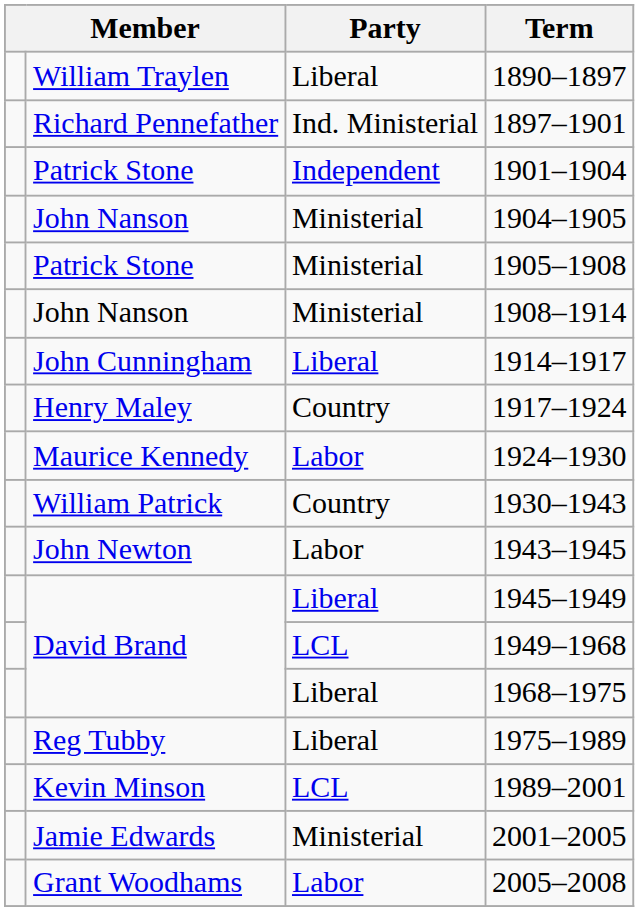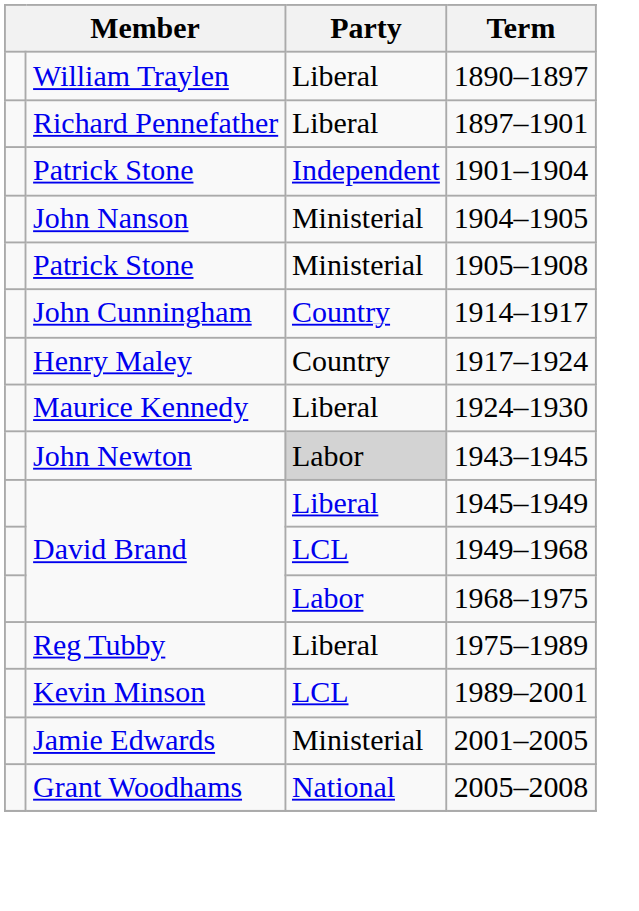 <table class="wikitable">
 <tr>
 <th colspan="2">Member</th>
 <th>Party</th>
 <th>Term</th>
 </tr>
 <tr>
 <td> </td>
 <td><a href='#'>William Traylen</a></td>
 <td>Liberal</td>
 <td>1890–1897</td>
 </tr>
 <tr>
 <td> </td>
 <td><a href='#'>Richard Pennefather</a></td>
-<td>Ind. Ministerial</td>
+<td>Liberal</td>
 <td>1897–1901</td>
 </tr>
 <tr>
 <td> </td>
 <td><a href='#'>Patrick Stone</a></td>
 <td><a href='#'>Independent</a></td>
 <td>1901–1904</td>
 </tr>
 <tr>
 <td> </td>
 <td><a href='#'>John Nanson</a></td>
 <td>Ministerial</td>
 <td>1904–1905</td>
 </tr>
 <tr>
 <td> </td>
 <td><a href='#'>Patrick Stone</a></td>
 <td>Ministerial</td>
 <td>1905–1908</td>
 </tr>
 <tr>
 <td> </td>
-<td>John Nanson</td>
-<td>Ministerial</td>
-<td>1908–1914</td>
-</tr>
-<tr>
-<td> </td>
 <td><a href='#'>John Cunningham</a></td>
-<td><a href='#'>Liberal</a></td>
+<td><a href='#'>Country</a></td>
 <td>1914–1917</td>
 </tr>
 <tr>
 <td> </td>
 <td><a href='#'>Henry Maley</a></td>
 <td>Country</td>
 <td>1917–1924</td>
 </tr>
 <tr>
 <td> </td>
 <td><a href='#'>Maurice Kennedy</a></td>
-<td><a href='#'>Labor</a></td>
+<td>Liberal</td>
 <td>1924–1930</td>
 </tr>
 <tr>
 <td> </td>
-<td><a href='#'>William Patrick</a></td>
-<td>Country</td>
-<td>1930–1943</td>
-</tr>
-<tr>
-<td> </td>
 <td><a href='#'>John Newton</a></td>
-<td>Labor</td>
+<td style="background: lightgrey;">Labor</td>
 <td>1943–1945</td>
 </tr>
 <tr>
 <td> </td>
 <td rowspan="3"><a href='#'>David Brand</a></td>
 <td><a href='#'>Liberal</a></td>
 <td>1945–1949</td>
 </tr>
 <tr>
 <td> </td>
 <td><a href='#'>LCL</a></td>
 <td>1949–1968</td>
 </tr>
 <tr>
 <td> </td>
-<td>Liberal</td>
+<td><a href='#'>Labor</a></td>
 <td>1968–1975</td>
 </tr>
 <tr>
 <td> </td>
 <td><a href='#'>Reg Tubby</a></td>
 <td>Liberal</td>
 <td>1975–1989</td>
 </tr>
 <tr>
 <td> </td>
 <td><a href='#'>Kevin Minson</a></td>
 <td><a href='#'>LCL</a></td>
 <td>1989–2001</td>
 </tr>
 <tr>
 <td> </td>
 <td><a href='#'>Jamie Edwards</a></td>
 <td>Ministerial</td>
 <td>2001–2005</td>
 </tr>
 <tr>
 <td> </td>
 <td><a href='#'>Grant Woodhams</a></td>
-<td><a href='#'>Labor</a></td>
+<td><a href='#'>National</a></td>
 <td>2005–2008</td>
 </tr>
 <tr>
 </tr>
 </table>
